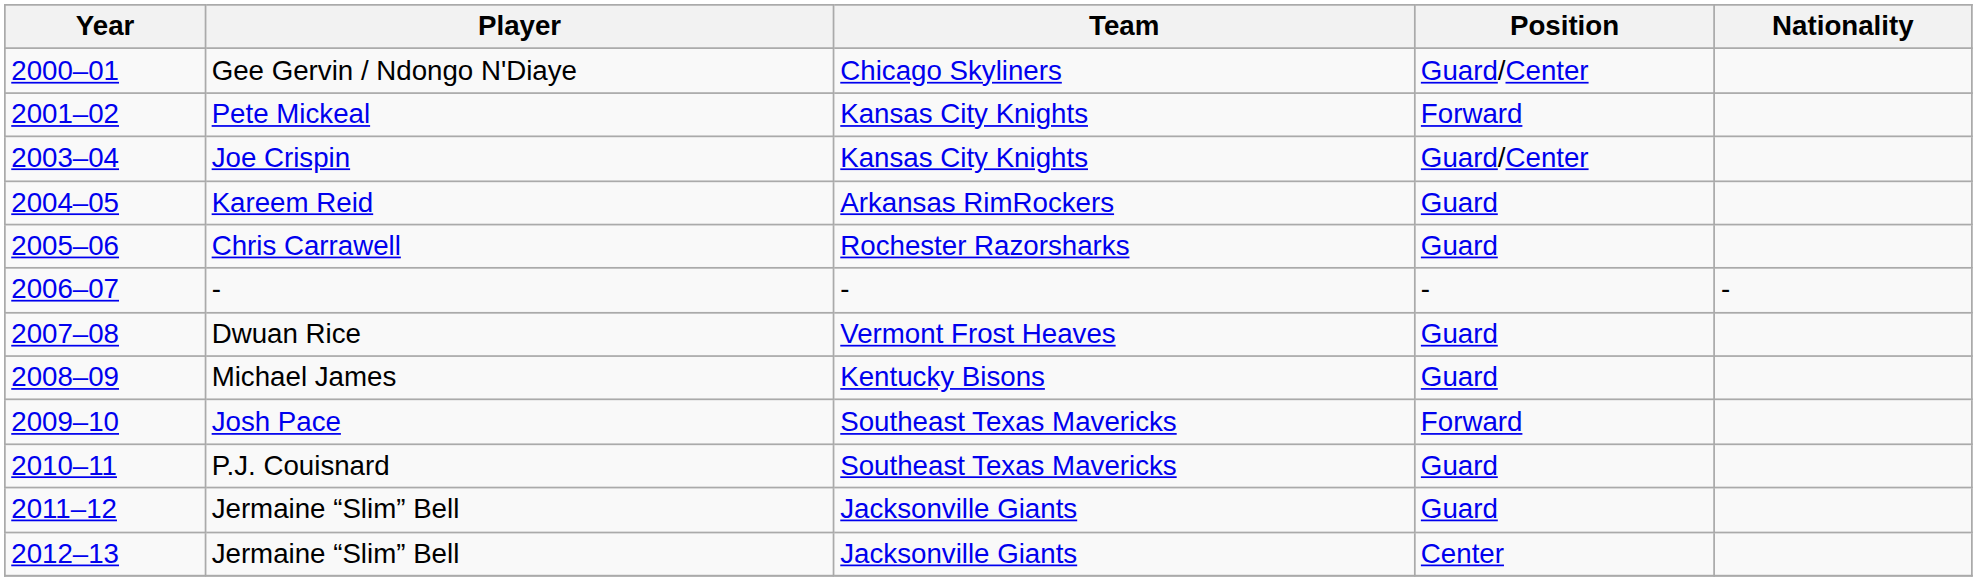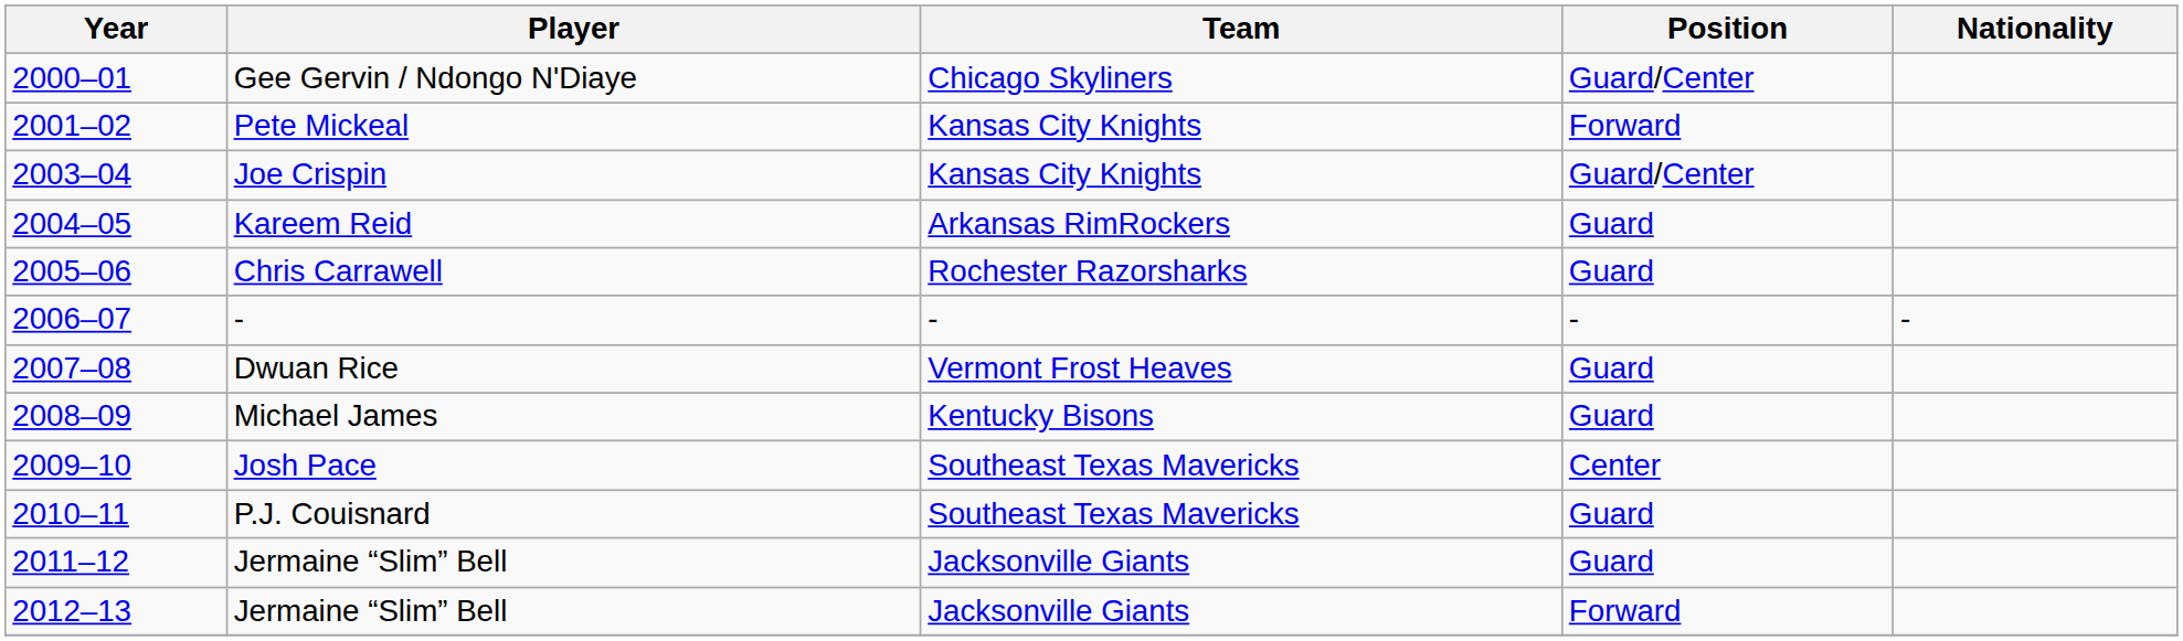 <table class="wikitable" style="width:90%;">
 <tr style="background:#efefef;">
 <th>Year</th>
 <th>Player</th>
 <th>Team</th>
 <th>Position</th>
 <th>Nationality</th>
 </tr>
 <tr>
 <td><a href='#'>2000–01</a></td>
 <td>Gee Gervin / Ndongo N'Diaye</td>
 <td><a href='#'>Chicago Skyliners</a></td>
 <td><a href='#'>Guard</a>/<a href='#'>Center</a></td>
 <td></td>
 </tr>
 <tr>
 <td><a href='#'>2001–02</a></td>
 <td><a href='#'>Pete Mickeal</a></td>
 <td><a href='#'>Kansas City Knights</a></td>
 <td><a href='#'>Forward</a></td>
 <td></td>
 </tr>
 <tr>
 <td><a href='#'>2003–04</a></td>
 <td><a href='#'>Joe Crispin</a></td>
 <td><a href='#'>Kansas City Knights</a></td>
 <td><a href='#'>Guard</a>/<a href='#'>Center</a></td>
 <td></td>
 </tr>
 <tr>
 <td><a href='#'>2004–05</a></td>
 <td><a href='#'>Kareem Reid</a></td>
 <td><a href='#'>Arkansas RimRockers</a></td>
 <td><a href='#'>Guard</a></td>
 <td></td>
 </tr>
 <tr>
 <td><a href='#'>2005–06</a></td>
 <td><a href='#'>Chris Carrawell</a></td>
 <td><a href='#'>Rochester Razorsharks</a></td>
 <td><a href='#'>Guard</a></td>
 <td></td>
 </tr>
 <tr>
 <td><a href='#'>2006–07</a></td>
 <td>-</td>
 <td>-</td>
 <td>-</td>
 <td>-</td>
 </tr>
 <tr>
 <td><a href='#'>2007–08</a></td>
 <td>Dwuan Rice</td>
 <td><a href='#'>Vermont Frost Heaves</a></td>
 <td><a href='#'>Guard</a></td>
 <td></td>
 </tr>
 <tr>
 <td><a href='#'>2008–09</a></td>
 <td>Michael James</td>
 <td><a href='#'>Kentucky Bisons</a></td>
 <td><a href='#'>Guard</a></td>
 <td></td>
 </tr>
 <tr>
 <td><a href='#'>2009–10</a></td>
 <td><a href='#'>Josh Pace</a></td>
 <td><a href='#'>Southeast Texas Mavericks</a></td>
-<td><a href='#'>Forward</a></td>
+<td><a href='#'>Center</a></td>
 <td></td>
 </tr>
 <tr>
 <td><a href='#'>2010–11</a></td>
 <td>P.J. Couisnard </td>
 <td><a href='#'>Southeast Texas Mavericks</a></td>
 <td><a href='#'>Guard</a></td>
 <td></td>
 </tr>
 <tr>
 <td><a href='#'>2011–12</a></td>
 <td>Jermaine “Slim” Bell</td>
 <td><a href='#'>Jacksonville Giants</a></td>
 <td><a href='#'>Guard</a></td>
 <td></td>
 </tr>
 <tr>
 <td><a href='#'>2012–13</a></td>
 <td>Jermaine “Slim” Bell</td>
 <td><a href='#'>Jacksonville Giants</a></td>
-<td><a href='#'>Center</a></td>
+<td><a href='#'>Forward</a></td>
 <td></td>
 </tr>
 <tr>
 </tr>
 </table>
